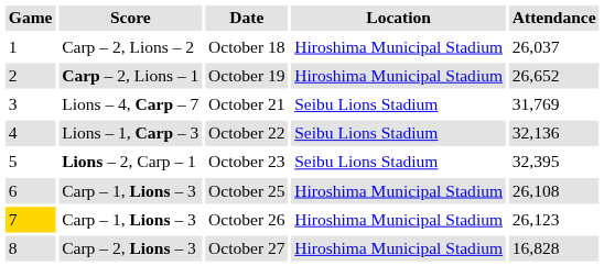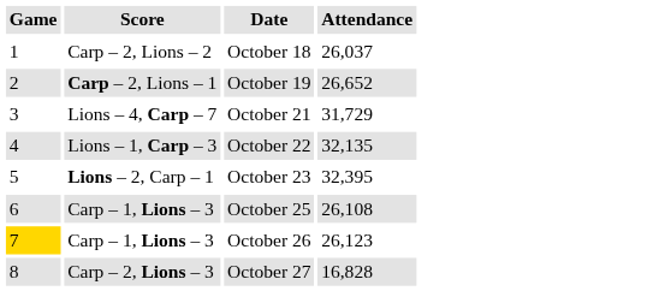 <table border="0" cellspacing="3" cellpadding="3">
 <tr style="background: #e3e3e3;">
 <th>Game</th>
 <th>Score</th>
 <th>Date</th>
-<th>Location</th>
 <th>Attendance</th>
 </tr>
 <tr>
 <td>1</td>
 <td>Carp – 2, Lions – 2</td>
 <td>October 18</td>
-<td><a href='#'>Hiroshima Municipal Stadium</a></td>
 <td>26,037</td>
 </tr>
 <tr style="background: #e3e3e3;">
 <td>2</td>
 <td><strong>Carp</strong> – 2, Lions – 1</td>
 <td>October 19</td>
-<td><a href='#'>Hiroshima Municipal Stadium</a></td>
 <td>26,652</td>
 </tr>
 <tr>
 <td>3</td>
 <td>Lions – 4, <strong>Carp</strong> – 7</td>
 <td>October 21</td>
-<td><a href='#'>Seibu Lions Stadium</a></td>
-<td>31,769</td>
+<td>31,729</td>
 </tr>
 <tr style="background: #e3e3e3;">
 <td>4</td>
 <td>Lions – 1, <strong>Carp</strong> – 3</td>
 <td>October 22</td>
-<td><a href='#'>Seibu Lions Stadium</a></td>
-<td>32,136</td>
+<td>32,135</td>
 </tr>
 <tr>
 <td>5</td>
 <td><strong>Lions</strong> – 2, Carp – 1</td>
 <td>October 23</td>
-<td><a href='#'>Seibu Lions Stadium</a></td>
 <td>32,395</td>
 </tr>
 <tr style="background: #e3e3e3;">
 <td>6</td>
 <td>Carp – 1, <strong>Lions</strong> – 3</td>
 <td>October 25</td>
-<td><a href='#'>Hiroshima Municipal Stadium</a></td>
 <td>26,108</td>
 </tr>
 <tr>
 <td style="background: gold;">7</td>
 <td>Carp – 1, <strong>Lions</strong> – 3</td>
 <td>October 26</td>
-<td><a href='#'>Hiroshima Municipal Stadium</a></td>
 <td>26,123</td>
 </tr>
 <tr style="background: #e3e3e3;">
 <td>8</td>
 <td>Carp – 2, <strong>Lions</strong> – 3</td>
 <td>October 27</td>
-<td><a href='#'>Hiroshima Municipal Stadium</a></td>
 <td>16,828</td>
 </tr>
 </table>
